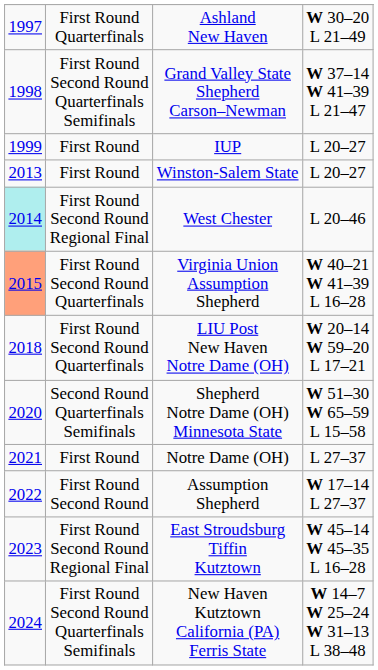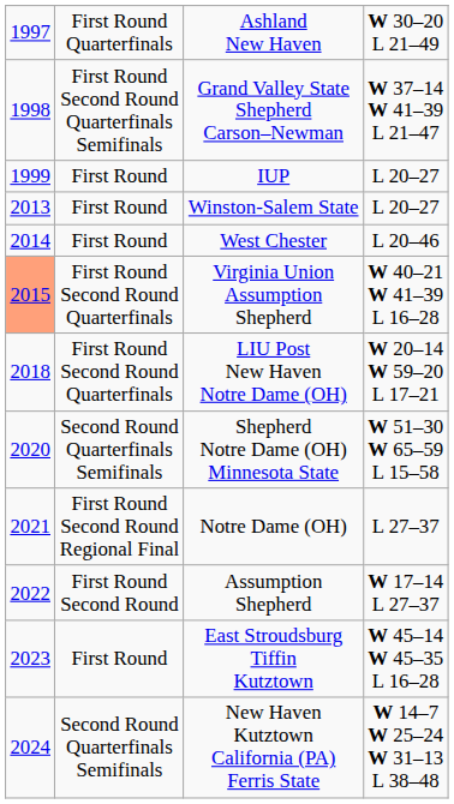 <table class="wikitable" style="text-align:center">
 <tr align="center">
 </tr>
 <tr>
 <td><a href='#'>1997</a></td>
 <td>First Round<br>Quarterfinals</td>
 <td><a href='#'>Ashland</a><br><a href='#'>New Haven</a></td>
 <td><strong>W</strong> 30–20<br>L 21–49</td>
 </tr>
 <tr>
 <td><a href='#'>1998</a></td>
 <td>First Round<br>Second Round<br>Quarterfinals<br>Semifinals</td>
 <td><a href='#'>Grand Valley State</a><br><a href='#'>Shepherd</a><br><a href='#'>Carson–Newman</a></td>
 <td><strong>W</strong> 37–14<br><strong>W</strong> 41–39<br>L 21–47</td>
 </tr>
 <tr>
 <td><a href='#'>1999</a></td>
 <td>First Round</td>
 <td><a href='#'>IUP</a></td>
 <td>L 20–27 </td>
 </tr>
 <tr>
 <td><a href='#'>2013</a></td>
 <td>First Round</td>
 <td><a href='#'>Winston-Salem State</a></td>
 <td>L 20–27</td>
 </tr>
 <tr>
-<td style="background: paleturquoise;"><a href='#'>2014</a></td>
-<td>First Round<br>Second Round<br>Regional Final</td>
+<td><a href='#'>2014</a></td>
+<td>First Round</td>
 <td><a href='#'>West Chester</a></td>
 <td>L 20–46</td>
 </tr>
 <tr>
 <td style="background: lightsalmon;"><a href='#'>2015</a></td>
 <td>First Round<br>Second Round<br>Quarterfinals</td>
 <td><a href='#'>Virginia Union</a><br><a href='#'>Assumption</a><br>Shepherd</td>
 <td><strong>W</strong> 40–21<br><strong>W</strong> 41–39<br>L 16–28</td>
 </tr>
 <tr>
 <td><a href='#'>2018</a></td>
 <td>First Round<br>Second Round<br>Quarterfinals</td>
 <td><a href='#'>LIU Post</a><br>New Haven<br><a href='#'>Notre Dame (OH)</a></td>
 <td><strong>W</strong> 20–14<br><strong>W</strong> 59–20<br>L 17–21</td>
 </tr>
 <tr>
 <td><a href='#'>2020</a></td>
 <td>Second Round<br>Quarterfinals<br>Semifinals</td>
 <td>Shepherd<br>Notre Dame (OH)<br><a href='#'>Minnesota State</a></td>
 <td><strong>W</strong> 51–30<br><strong>W</strong> 65–59<br>L 15–58</td>
 </tr>
 <tr>
 <td><a href='#'>2021</a></td>
-<td>First Round</td>
+<td>First Round<br>Second Round<br>Regional Final</td>
 <td>Notre Dame (OH)</td>
 <td>L 27–37</td>
 </tr>
 <tr>
 <td><a href='#'>2022</a></td>
 <td>First Round<br>Second Round</td>
 <td>Assumption<br>Shepherd</td>
 <td><strong>W</strong> 17–14<br>L 27–37</td>
 </tr>
 <tr>
 <td><a href='#'>2023</a></td>
-<td>First Round<br>Second Round<br>Regional Final</td>
+<td>First Round</td>
 <td><a href='#'>East Stroudsburg</a><br><a href='#'>Tiffin</a><br><a href='#'>Kutztown</a></td>
 <td><strong>W</strong> 45–14<br><strong>W</strong> 45–35<br>L 16–28</td>
 </tr>
 <tr align="center">
 <td><a href='#'>2024</a></td>
-<td>First Round<br>Second Round<br>Quarterfinals<br>Semifinals</td>
+<td>Second Round<br>Quarterfinals<br>Semifinals</td>
 <td>New Haven<br>Kutztown<br><a href='#'>California (PA)</a><br><a href='#'>Ferris State</a></td>
 <td><strong>W</strong> 14–7<br><strong>W</strong> 25–24 <br><strong>W</strong> 31–13<br>L 38–48</td>
 </tr>
 </table>
